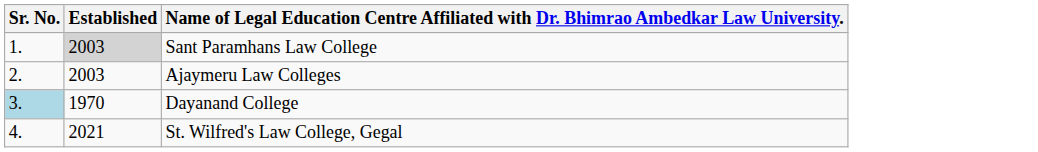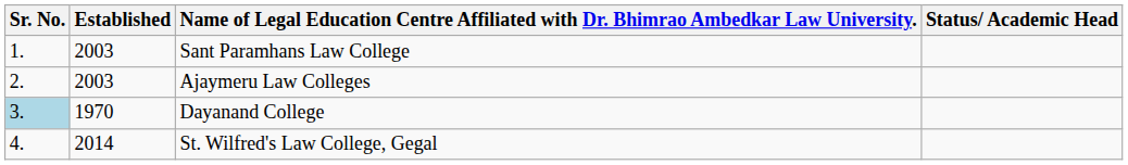 <table class="wikitable" id="foo">
 <tr>
 <th>Sr. No.</th>
 <th>Established</th>
 <th>Name of Legal Education Centre Affiliated with <a href='#'>Dr. Bhimrao Ambedkar Law University</a>.</th>
+<th>Status/ Academic Head</th>
 </tr>
 <tr>
 <td>1.</td>
-<td style="background: lightgrey;">2003</td>
+<td>2003</td>
 <td>Sant Paramhans Law College</td>
+<td></td>
 </tr>
 <tr>
 <td>2.</td>
 <td>2003</td>
 <td>Ajaymeru Law Colleges</td>
+<td></td>
 </tr>
 <tr>
 <td style="background: lightblue;">3.</td>
 <td>1970</td>
 <td>Dayanand College</td>
+<td></td>
 </tr>
 <tr>
 <td>4.</td>
-<td>2021</td>
+<td>2014</td>
 <td>St. Wilfred's Law College, Gegal</td>
+<td></td>
 </tr>
 </table>
